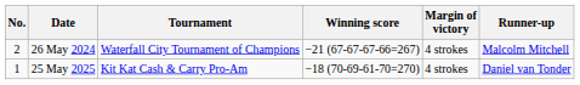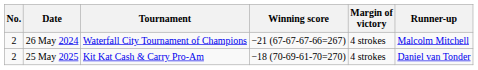 <table class="wikitable" style="font-size:95%;">
 <tr>
 <th>No.</th>
 <th>Date</th>
 <th>Tournament</th>
 <th>Winning score</th>
 <th>Margin of<br>victory</th>
 <th>Runner-up</th>
 </tr>
 <tr>
 <td align=center>2</td>
 <td align=right>26 May <a href='#'>2024</a></td>
 <td><a href='#'>Waterfall City Tournament of Champions</a></td>
 <td>−21 (67-67-67-66=267)</td>
 <td>4 strokes</td>
 <td> <a href='#'>Malcolm Mitchell</a></td>
 </tr>
 <tr>
-<td align=center>1</td>
+<td align=center>2</td>
 <td align=right>25 May <a href='#'>2025</a></td>
 <td><a href='#'>Kit Kat Cash & Carry Pro-Am</a></td>
 <td>−18 (70-69-61-70=270)</td>
 <td>4 strokes</td>
 <td> <a href='#'>Daniel van Tonder</a></td>
 </tr>
 </table>
